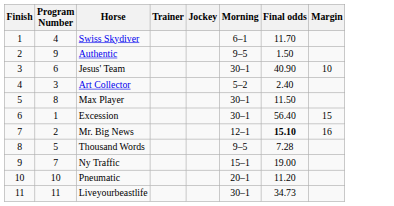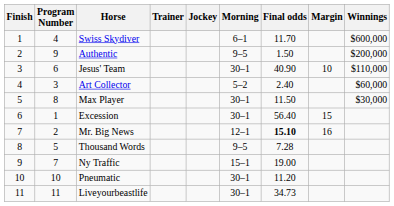 <table class="wikitable sortable" border="1">
 <tr>
 <th scope="col">Finish</th>
 <th scope="col">Program<br>Number</th>
 <th scope="col">Horse</th>
 <th scope="col">Trainer</th>
 <th scope="col">Jockey</th>
 <th scope="col">Morning</th>
 <th scope="col">Final odds</th>
 <th scope="col">Margin</th>
+<th scope="col">Winnings</th>
 </tr>
 <tr>
 <td align=center>1</td>
 <td align=center>4</td>
 <td><a href='#'>Swiss Skydiver</a></td>
 <td></td>
 <td></td>
 <td align=center>6–1</td>
 <td align=center>11.70</td>
 <td align=center></td>
+<td align=right>$600,000</td>
 </tr>
 <tr>
 <td align=center>2</td>
 <td align=center>9</td>
 <td><a href='#'>Authentic</a></td>
 <td></td>
 <td></td>
 <td align=center>9–5</td>
 <td align=center>1.50</td>
 <td align=center></td>
+<td align=right>$200,000</td>
 </tr>
 <tr>
 <td align=center>3</td>
 <td align=center>6</td>
 <td>Jesus' Team</td>
 <td></td>
 <td></td>
 <td align=center>30–1</td>
 <td align=center>40.90</td>
 <td align=center>10</td>
+<td align=right>$110,000</td>
 </tr>
 <tr>
 <td align=center>4</td>
 <td align=center>3</td>
 <td><a href='#'>Art Collector</a></td>
 <td></td>
 <td></td>
 <td align=center>5–2</td>
 <td align=center>2.40</td>
 <td align=center></td>
+<td align=right>$60,000</td>
 </tr>
 <tr>
 <td align=center>5</td>
 <td align=center>8</td>
 <td>Max Player</td>
 <td></td>
 <td></td>
 <td align=center>30–1</td>
 <td align=center>11.50</td>
 <td align=center></td>
+<td align=right>$30,000</td>
 </tr>
 <tr>
 <td align=center>6</td>
 <td align=center>1</td>
 <td>Excession</td>
 <td></td>
 <td></td>
 <td align=center>30–1</td>
 <td align=center>56.40</td>
 <td align=center>15</td>
+<td></td>
 </tr>
 <tr>
 <td align=center>7</td>
 <td align=center>2</td>
 <td>Mr. Big News</td>
 <td></td>
 <td></td>
 <td align=center>12–1</td>
 <td align=center><strong>15.10</strong></td>
 <td align=center>16</td>
+<td></td>
 </tr>
 <tr>
 <td align=center>8</td>
 <td align=center>5</td>
 <td>Thousand Words</td>
 <td></td>
 <td></td>
 <td align=center>9–5</td>
 <td align=center>7.28</td>
 <td align=center></td>
+<td></td>
 </tr>
 <tr>
 <td align=center>9</td>
 <td align=center>7</td>
 <td>Ny Traffic</td>
 <td></td>
 <td></td>
 <td align=center>15–1</td>
 <td align=center>19.00</td>
 <td align=center></td>
+<td></td>
 </tr>
 <tr>
 <td align=center>10</td>
 <td align=center>10</td>
 <td>Pneumatic</td>
 <td></td>
 <td></td>
-<td align=center>20–1</td>
+<td align=center>30–1</td>
 <td align=center>11.20</td>
 <td align=center></td>
+<td></td>
 </tr>
 <tr>
 <td align=center>11</td>
 <td align=center>11</td>
 <td>Liveyourbeastlife</td>
 <td></td>
 <td></td>
 <td align=center>30–1</td>
 <td align=center>34.73</td>
 <td align=center></td>
+<td></td>
 </tr>
 </table>
